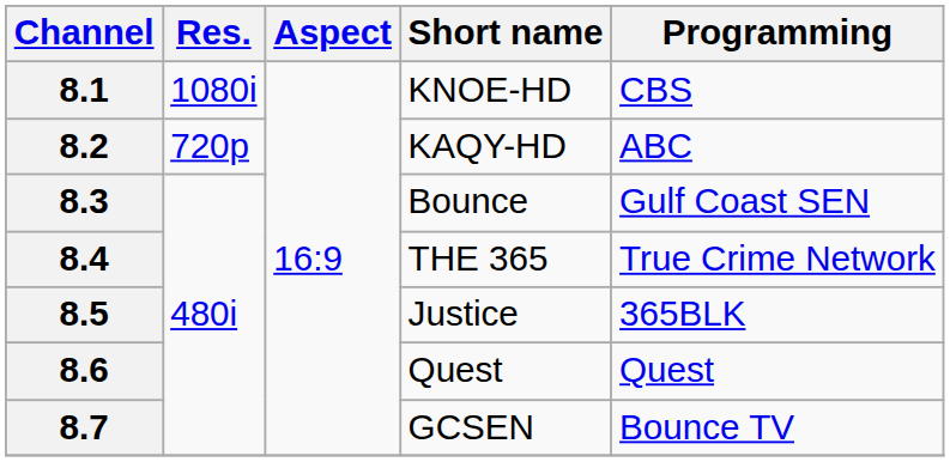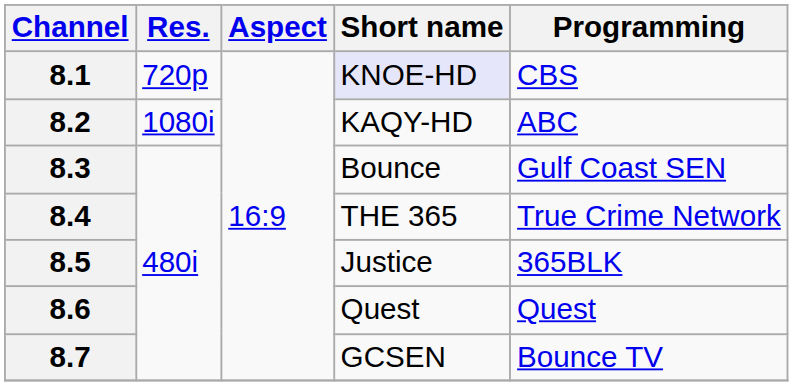 <table class="wikitable">
 <tr>
 <th><a href='#'>Channel</a></th>
 <th><a href='#'>Res.</a></th>
 <th><a href='#'>Aspect</a></th>
 <th>Short name</th>
 <th>Programming</th>
 </tr>
 <tr>
 <th scope = "row">8.1</th>
-<td><a href='#'>1080i</a></td>
+<td><a href='#'>720p</a></td>
 <td rowspan=7><a href='#'>16:9</a></td>
-<td>KNOE-HD</td>
+<td style="background: lavender;">KNOE-HD</td>
 <td><a href='#'>CBS</a></td>
 </tr>
 <tr>
 <th scope = "row">8.2</th>
-<td><a href='#'>720p</a></td>
+<td><a href='#'>1080i</a></td>
 <td>KAQY-HD</td>
 <td><a href='#'>ABC</a></td>
 </tr>
 <tr>
 <th scope = "row">8.3</th>
 <td rowspan=5><a href='#'>480i</a></td>
 <td>Bounce</td>
 <td><a href='#'>Gulf Coast SEN</a></td>
 </tr>
 <tr>
 <th scope = "row">8.4</th>
 <td>THE 365</td>
 <td><a href='#'>True Crime Network</a></td>
 </tr>
 <tr>
 <th scope = "row">8.5</th>
 <td>Justice</td>
 <td><a href='#'>365BLK</a></td>
 </tr>
 <tr>
 <th scope = "row">8.6</th>
 <td>Quest</td>
 <td><a href='#'>Quest</a></td>
 </tr>
 <tr>
 <th scope = "row">8.7</th>
 <td>GCSEN</td>
 <td><a href='#'>Bounce TV</a></td>
 </tr>
 <tr>
 </tr>
 </table>
